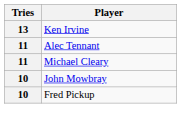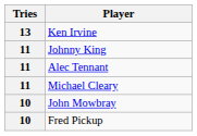 <table class="wikitable" style="text-align:left;">
 <tr>
 <th width=50>Tries</th>
 <th width=200>Player</th>
 </tr>
 <tr>
 <th>13</th>
 <td> <a href='#'>Ken Irvine</a></td>
+</tr>
+<tr>
+<th>11</th>
+<td> <a href='#'>Johnny King</a></td>
 </tr>
 <tr>
 <th>11</th>
 <td> <a href='#'>Alec Tennant</a></td>
 </tr>
 <tr>
 <th>11</th>
 <td> <a href='#'>Michael Cleary</a></td>
 </tr>
 <tr>
 <th>10</th>
 <td> <a href='#'>John Mowbray</a></td>
 </tr>
 <tr>
 <th>10</th>
 <td> Fred Pickup</td>
 </tr>
 </table>
